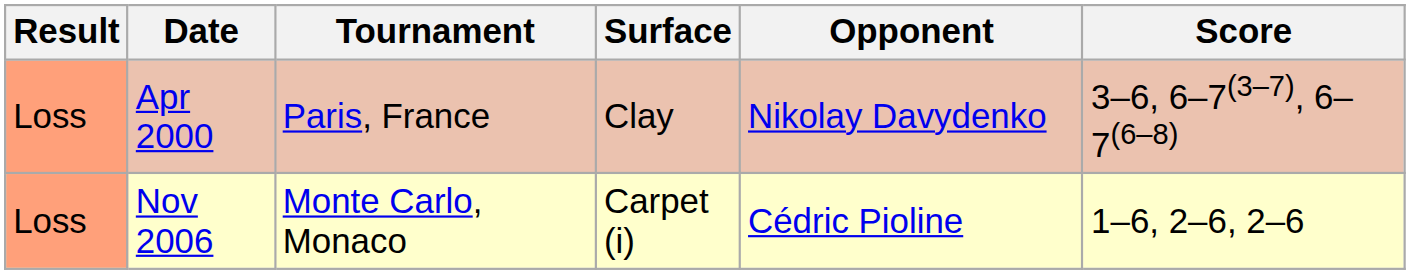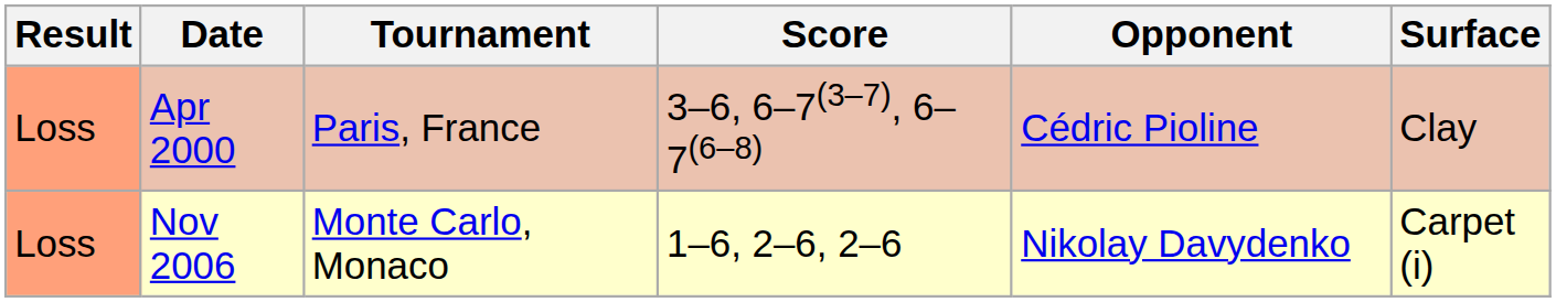 <table class="sortable wikitable">
 <tr>
 <th style="width:40px">Result</th>
 <th style="width:60px">Date</th>
 <th style="width:140px">Tournament</th>
+<th style="width:140px" class="unsortable">Score</th>
+<th style="width:150px">Opponent</th>
 <th style="width:55px">Surface</th>
-<th style="width:150px">Opponent</th>
-<th style="width:140px" class="unsortable">Score</th>
 </tr>
 <tr bgcolor=#ebc2af>
 <td style="background:#ffa07a;">Loss</td>
 <td><a href='#'>Apr 2000</a></td>
 <td><a href='#'>Paris</a>, France</td>
+<td>3–6, 6–7<sup>(3–7)</sup>, 6–7<sup>(6–8)</sup></td>
+<td> <a href='#'>Cédric Pioline</a></td>
 <td>Clay</td>
-<td> <a href='#'>Nikolay Davydenko</a></td>
-<td>3–6, 6–7<sup>(3–7)</sup>, 6–7<sup>(6–8)</sup></td>
 </tr>
 <tr bgcolor=#ffffcc>
 <td style="background:#ffa07a;">Loss</td>
 <td><a href='#'>Nov 2006</a></td>
 <td><a href='#'>Monte Carlo</a>, Monaco</td>
+<td>1–6, 2–6, 2–6</td>
+<td> <a href='#'>Nikolay Davydenko</a></td>
 <td>Carpet (i)</td>
-<td> <a href='#'>Cédric Pioline</a></td>
-<td>1–6, 2–6, 2–6</td>
 </tr>
 </table>
